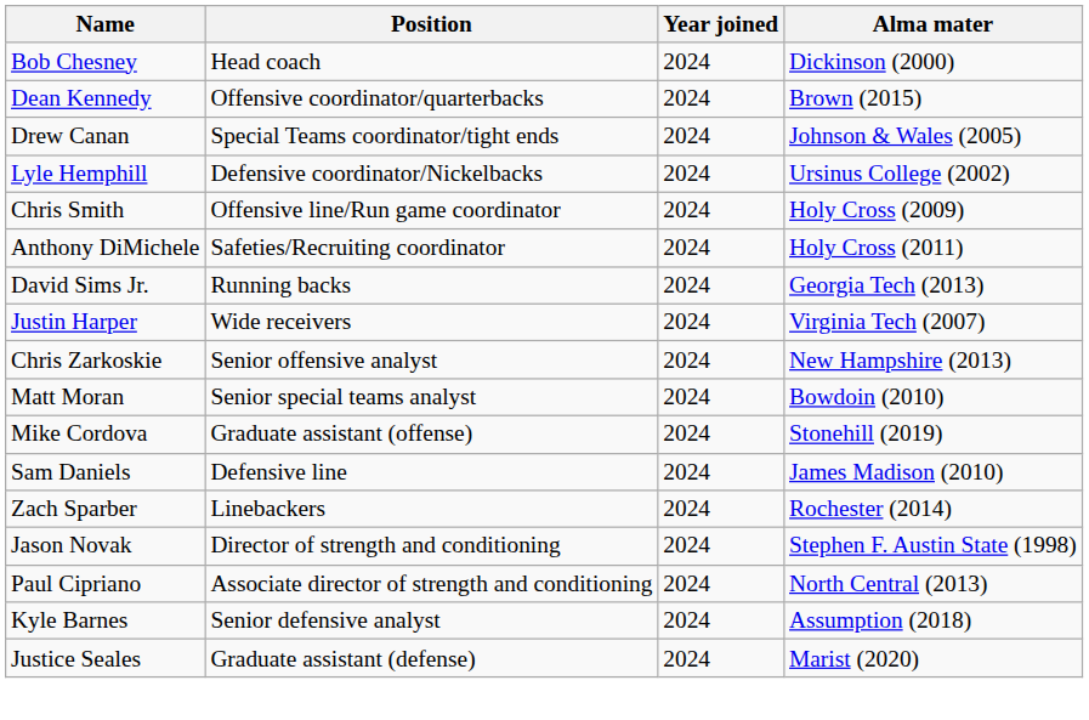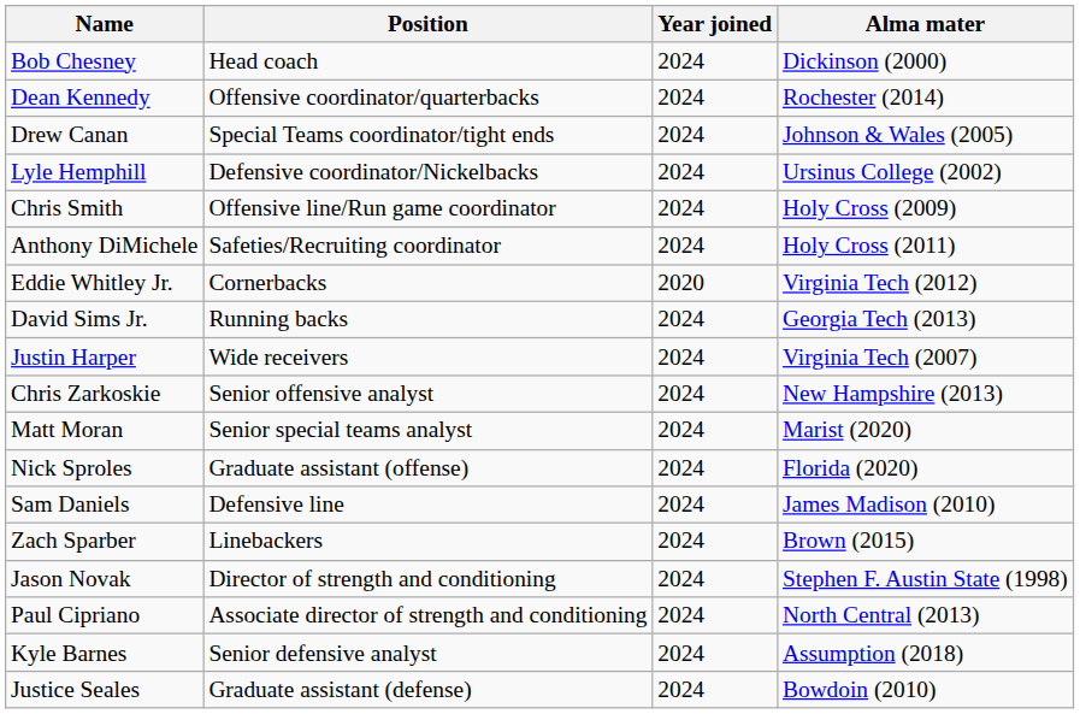 <table class="wikitable">
 <tr>
 <th>Name</th>
 <th>Position</th>
 <th>Year joined</th>
 <th>Alma mater</th>
 </tr>
 <tr>
 <td><a href='#'>Bob Chesney</a></td>
 <td>Head coach</td>
 <td>2024</td>
 <td><a href='#'>Dickinson</a> (2000)</td>
 </tr>
 <tr>
 <td><a href='#'>Dean Kennedy</a></td>
 <td>Offensive coordinator/quarterbacks</td>
 <td>2024</td>
-<td><a href='#'>Brown</a> (2015)</td>
+<td><a href='#'>Rochester</a> (2014)</td>
 </tr>
 <tr>
 <td>Drew Canan</td>
 <td>Special Teams coordinator/tight ends</td>
 <td>2024</td>
 <td><a href='#'>Johnson & Wales</a> (2005)</td>
 </tr>
 <tr>
 <td><a href='#'>Lyle Hemphill</a></td>
 <td>Defensive coordinator/Nickelbacks</td>
 <td>2024</td>
 <td><a href='#'>Ursinus College</a> (2002)</td>
 </tr>
 <tr>
 <td>Chris Smith</td>
 <td>Offensive line/Run game coordinator</td>
 <td>2024</td>
 <td><a href='#'>Holy Cross</a> (2009)</td>
 </tr>
 <tr>
 <td>Anthony DiMichele</td>
 <td>Safeties/Recruiting coordinator</td>
 <td>2024</td>
 <td><a href='#'>Holy Cross</a> (2011)</td>
 </tr>
 <tr>
+<td>Eddie Whitley Jr.</td>
+<td>Cornerbacks</td>
+<td>2020</td>
+<td><a href='#'>Virginia Tech</a> (2012)</td>
+</tr>
+<tr>
 <td>David Sims Jr.</td>
 <td>Running backs</td>
 <td>2024</td>
 <td><a href='#'>Georgia Tech</a> (2013)</td>
 </tr>
 <tr>
 <td><a href='#'>Justin Harper</a></td>
 <td>Wide receivers</td>
 <td>2024</td>
 <td><a href='#'>Virginia Tech</a> (2007)</td>
 </tr>
 <tr>
 <td>Chris Zarkoskie</td>
 <td>Senior offensive analyst</td>
 <td>2024</td>
 <td><a href='#'>New Hampshire</a> (2013)</td>
 </tr>
 <tr>
 <td>Matt Moran</td>
 <td>Senior special teams analyst</td>
 <td>2024</td>
-<td><a href='#'>Bowdoin</a> (2010)</td>
+<td><a href='#'>Marist</a> (2020)</td>
 </tr>
 <tr>
-<td>Mike Cordova</td>
+<td>Nick Sproles</td>
 <td>Graduate assistant (offense)</td>
 <td>2024</td>
-<td><a href='#'>Stonehill</a> (2019)</td>
+<td><a href='#'>Florida</a> (2020)</td>
 </tr>
 <tr>
 <td>Sam Daniels</td>
 <td>Defensive line</td>
 <td>2024</td>
 <td><a href='#'>James Madison</a> (2010)</td>
 </tr>
 <tr>
 <td>Zach Sparber</td>
 <td>Linebackers</td>
 <td>2024</td>
-<td><a href='#'>Rochester</a> (2014)</td>
+<td><a href='#'>Brown</a> (2015)</td>
 </tr>
 <tr>
 <td>Jason Novak</td>
 <td>Director of strength and conditioning</td>
 <td>2024</td>
 <td><a href='#'>Stephen F. Austin State</a> (1998)</td>
 </tr>
 <tr>
 <td>Paul Cipriano</td>
 <td>Associate director of strength and conditioning</td>
 <td>2024</td>
 <td><a href='#'>North Central</a> (2013)</td>
 </tr>
 <tr>
 <td>Kyle Barnes</td>
 <td>Senior defensive analyst</td>
 <td>2024</td>
 <td><a href='#'>Assumption</a> (2018)</td>
 </tr>
 <tr>
 <td>Justice Seales</td>
 <td>Graduate assistant (defense)</td>
 <td>2024</td>
-<td><a href='#'>Marist</a> (2020)</td>
+<td><a href='#'>Bowdoin</a> (2010)</td>
 </tr>
 </table>
